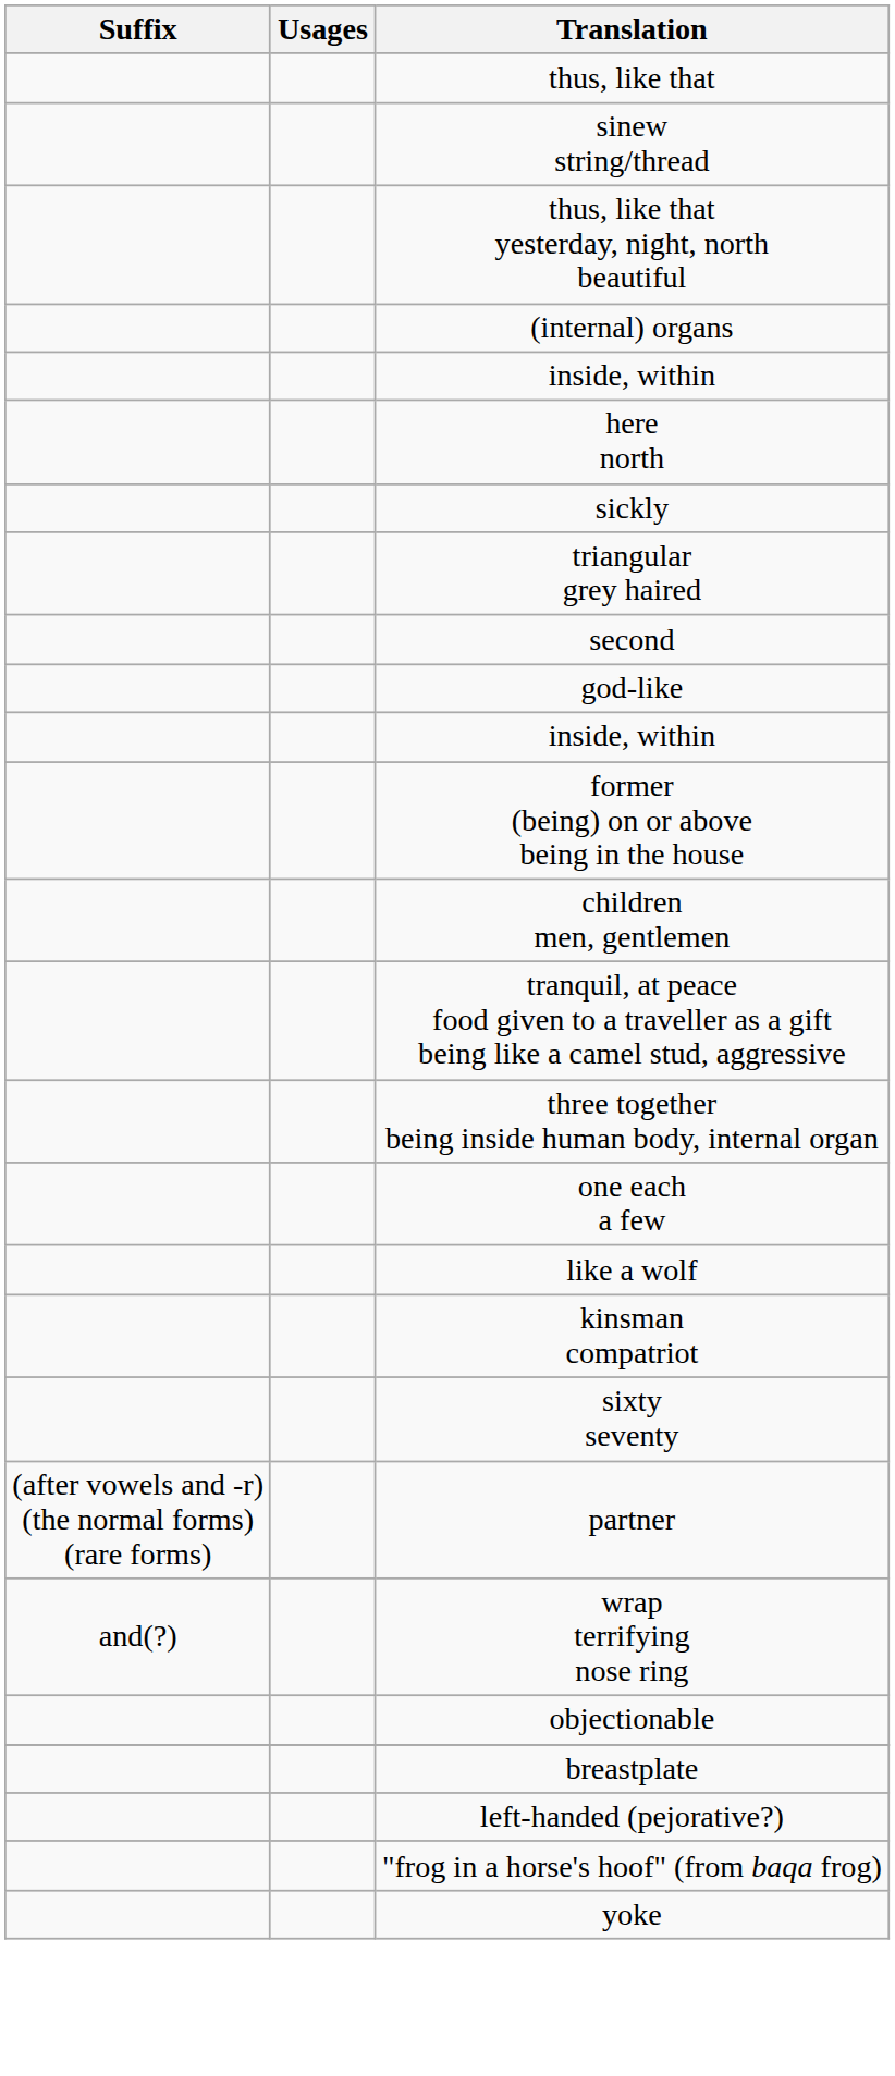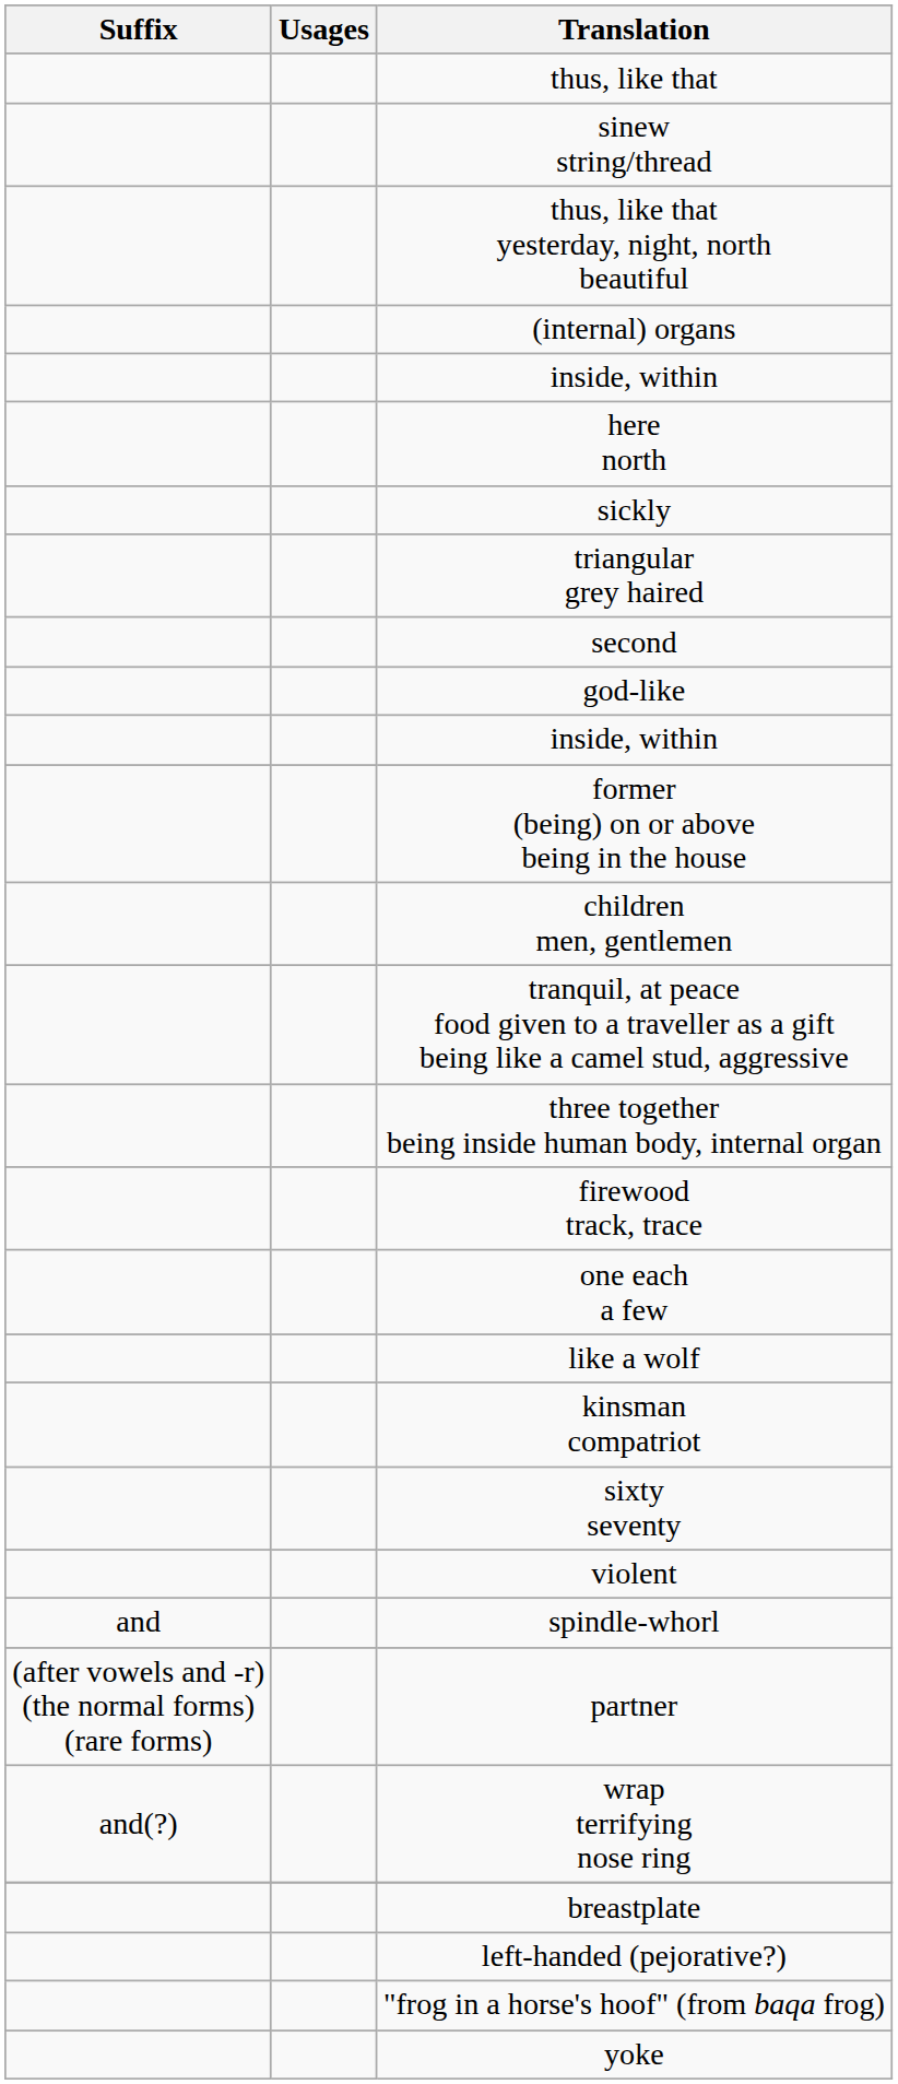 <table class="wikitable sortable" style="text-align: center">
 <tr>
 <th>Suffix</th>
 <th>Usages</th>
 <th>Translation</th>
 </tr>
 <tr>
 <td></td>
 <td></td>
 <td>thus, like that</td>
 </tr>
 <tr>
 <td></td>
 <td><br></td>
 <td>sinew<br>string/thread</td>
 </tr>
 <tr>
 <td></td>
 <td><br><br></td>
 <td>thus, like that<br>yesterday, night, north<br>beautiful</td>
 </tr>
 <tr>
 <td></td>
 <td></td>
 <td>(internal) organs</td>
 </tr>
 <tr>
 <td></td>
 <td></td>
 <td>inside, within</td>
 </tr>
 <tr>
 <td></td>
 <td><br></td>
 <td>here<br>north</td>
 </tr>
 <tr>
 <td></td>
 <td></td>
 <td>sickly</td>
 </tr>
 <tr>
 <td></td>
 <td><br></td>
 <td>triangular<br> grey haired</td>
 </tr>
 <tr>
 <td></td>
 <td></td>
 <td>second</td>
 </tr>
 <tr>
 <td></td>
 <td></td>
 <td>god-like</td>
 </tr>
 <tr>
 <td></td>
 <td><br></td>
 <td>inside, within</td>
 </tr>
 <tr>
 <td></td>
 <td><br><br></td>
 <td>former<br>(being) on or above<br>being in the house</td>
 </tr>
 <tr>
 <td></td>
 <td><br></td>
 <td>children<br>men, gentlemen</td>
 </tr>
 <tr>
 <td></td>
 <td><br><br></td>
 <td>tranquil, at peace<br>food given to a traveller as a gift<br>being like a camel stud, aggressive</td>
 </tr>
 <tr>
 <td></td>
 <td><br></td>
 <td>three together<br>being inside human body, internal organ</td>
 </tr>
 <tr>
 <td></td>
 <td><br></td>
+<td>firewood<br> track, trace</td>
+</tr>
+<tr>
+<td></td>
+<td><br></td>
 <td>one each<br>a few</td>
 </tr>
 <tr>
 <td></td>
 <td></td>
 <td>like a wolf</td>
 </tr>
 <tr>
 <td></td>
 <td><br></td>
 <td>kinsman<br>compatriot</td>
 </tr>
 <tr>
 <td></td>
 <td><br></td>
 <td>sixty<br>seventy</td>
 </tr>
 <tr>
+<td></td>
+<td></td>
+<td>violent</td>
+</tr>
+<tr>
+<td> and </td>
+<td></td>
+<td>spindle-whorl</td>
+</tr>
+<tr>
 <td> (after vowels and -r)<br>  (the normal forms)<br>  (rare forms)</td>
 <td></td>
 <td>partner</td>
 </tr>
 <tr>
 <td> and(?) </td>
 <td><br><br></td>
 <td>wrap<br>terrifying<br>nose ring</td>
-</tr>
-<tr>
-<td></td>
-<td></td>
-<td>objectionable</td>
 </tr>
 <tr>
 </tr>
 <tr>
 <td></td>
 <td></td>
 <td>breastplate</td>
 </tr>
 <tr>
 <td></td>
 <td></td>
 <td>left-handed (pejorative?)</td>
 </tr>
 <tr>
 <td></td>
 <td></td>
 <td>"frog in a horse's hoof" (from <em>baqa</em> frog)</td>
 </tr>
 <tr>
 <td></td>
 <td></td>
 <td>yoke</td>
 </tr>
 </table>
